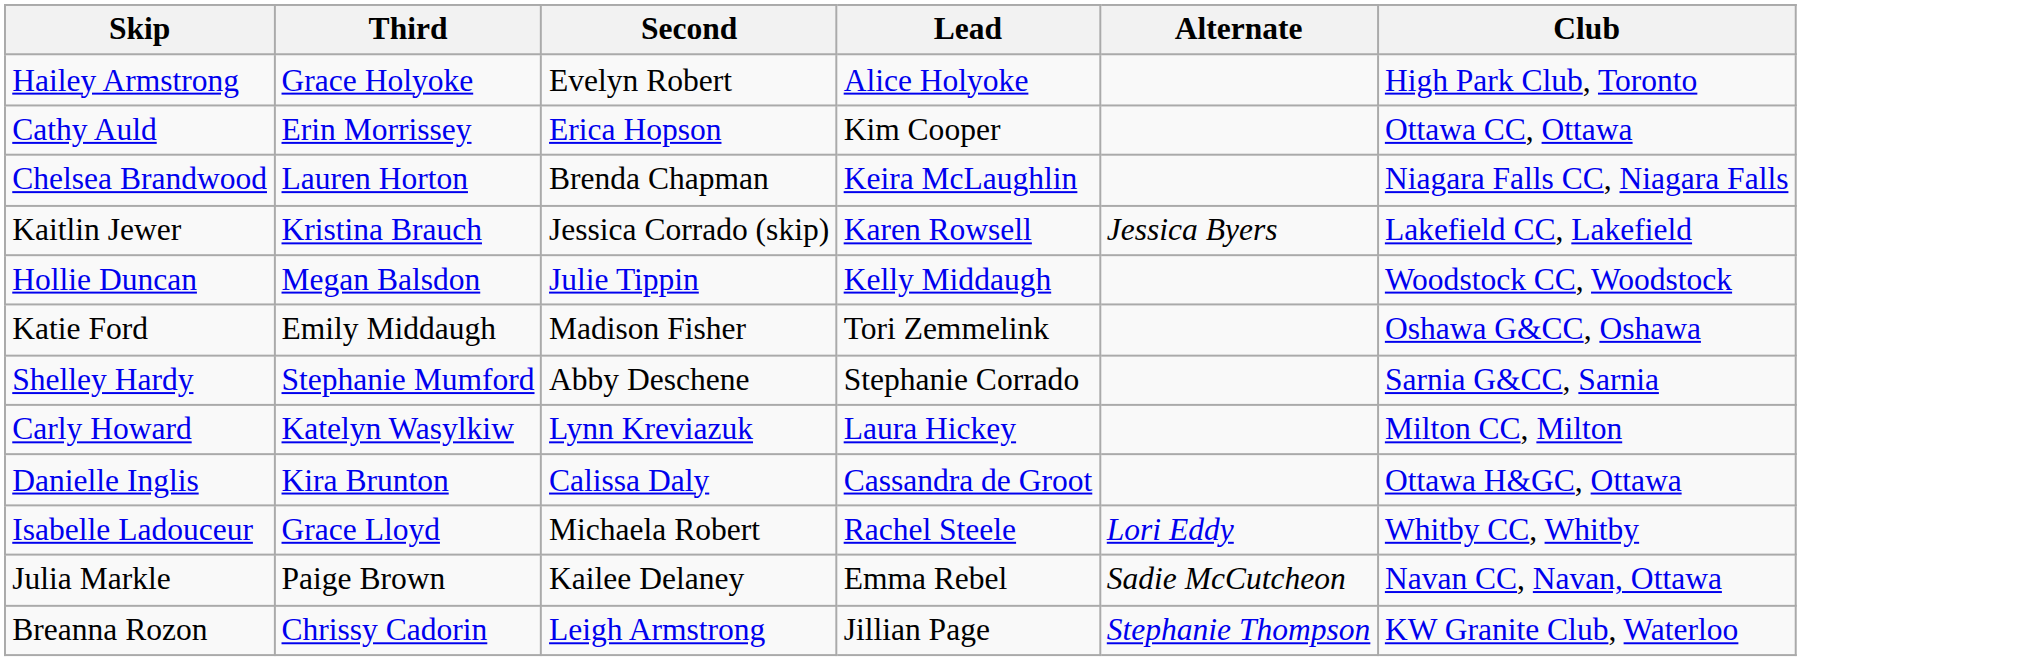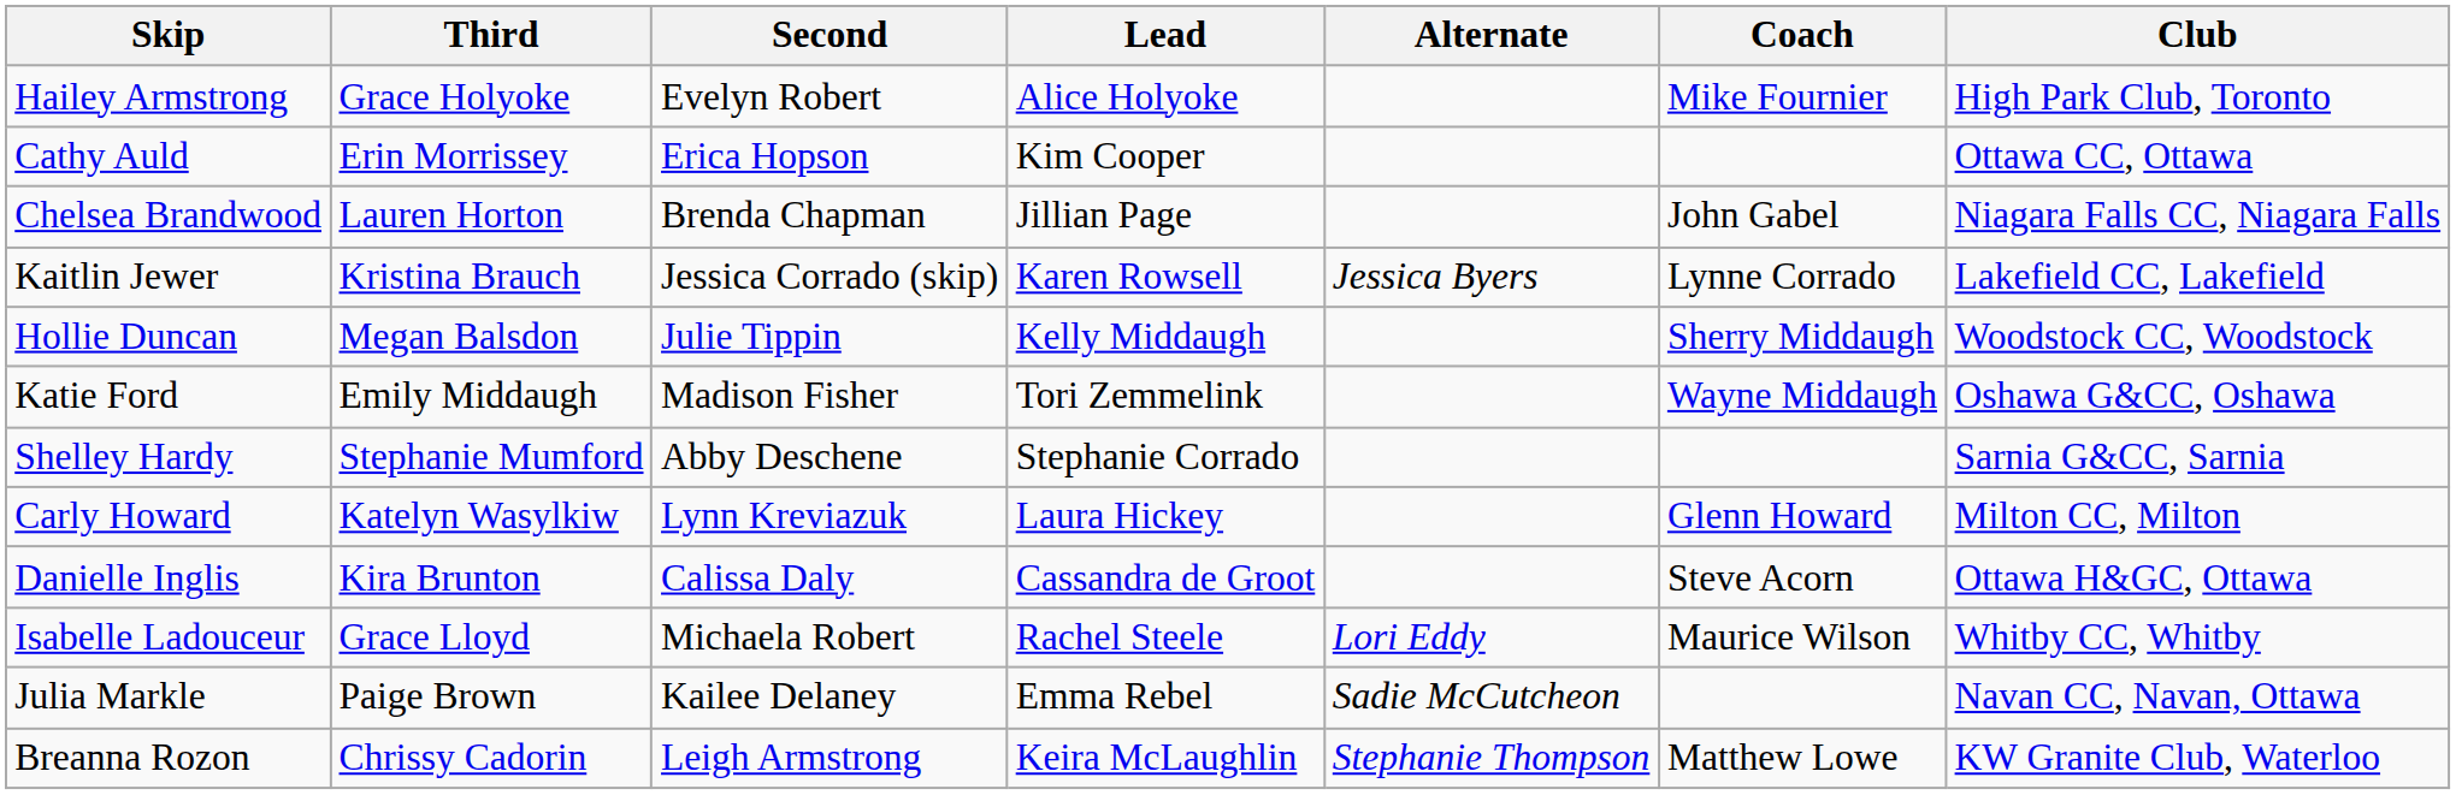 <table class="wikitable">
 <tr>
 <th scope="col">Skip</th>
 <th scope="col">Third</th>
 <th scope="col">Second</th>
 <th scope="col">Lead</th>
 <th scope="col">Alternate</th>
+<th scope="col">Coach</th>
 <th scope="col">Club</th>
 </tr>
 <tr>
 <td><a href='#'>Hailey Armstrong</a></td>
 <td><a href='#'>Grace Holyoke</a></td>
 <td>Evelyn Robert</td>
 <td><a href='#'>Alice Holyoke</a></td>
 <td></td>
+<td><a href='#'>Mike Fournier</a></td>
 <td><a href='#'>High Park Club</a>, <a href='#'>Toronto</a></td>
 </tr>
 <tr>
 <td><a href='#'>Cathy Auld</a></td>
 <td><a href='#'>Erin Morrissey</a></td>
 <td><a href='#'>Erica Hopson</a></td>
 <td>Kim Cooper</td>
 <td></td>
+<td></td>
 <td><a href='#'>Ottawa CC</a>, <a href='#'>Ottawa</a></td>
 </tr>
 <tr>
 <td><a href='#'>Chelsea Brandwood</a></td>
 <td><a href='#'>Lauren Horton</a></td>
 <td>Brenda Chapman</td>
-<td><a href='#'>Keira McLaughlin</a></td>
+<td>Jillian Page</td>
 <td></td>
+<td>John Gabel</td>
 <td><a href='#'>Niagara Falls CC</a>, <a href='#'>Niagara Falls</a></td>
 </tr>
 <tr>
 <td>Kaitlin Jewer</td>
 <td><a href='#'>Kristina Brauch</a></td>
 <td>Jessica Corrado (skip)</td>
 <td><a href='#'>Karen Rowsell</a></td>
 <td><em>Jessica Byers</em></td>
+<td>Lynne Corrado</td>
 <td><a href='#'>Lakefield CC</a>, <a href='#'>Lakefield</a></td>
 </tr>
 <tr>
 <td><a href='#'>Hollie Duncan</a></td>
 <td><a href='#'>Megan Balsdon</a></td>
 <td><a href='#'>Julie Tippin</a></td>
 <td><a href='#'>Kelly Middaugh</a></td>
 <td></td>
+<td><a href='#'>Sherry Middaugh</a></td>
 <td><a href='#'>Woodstock CC</a>, <a href='#'>Woodstock</a></td>
 </tr>
 <tr>
 <td>Katie Ford</td>
 <td>Emily Middaugh</td>
 <td>Madison Fisher</td>
 <td>Tori Zemmelink</td>
 <td></td>
+<td><a href='#'>Wayne Middaugh</a></td>
 <td><a href='#'>Oshawa G&CC</a>, <a href='#'>Oshawa</a></td>
 </tr>
 <tr>
 <td><a href='#'>Shelley Hardy</a></td>
 <td><a href='#'>Stephanie Mumford</a></td>
 <td>Abby Deschene</td>
 <td>Stephanie Corrado</td>
+<td></td>
 <td></td>
 <td><a href='#'>Sarnia G&CC</a>, <a href='#'>Sarnia</a></td>
 </tr>
 <tr>
 <td><a href='#'>Carly Howard</a></td>
 <td><a href='#'>Katelyn Wasylkiw</a></td>
 <td><a href='#'>Lynn Kreviazuk</a></td>
 <td><a href='#'>Laura Hickey</a></td>
 <td></td>
+<td><a href='#'>Glenn Howard</a></td>
 <td><a href='#'>Milton CC</a>, <a href='#'>Milton</a></td>
 </tr>
 <tr>
 <td><a href='#'>Danielle Inglis</a></td>
 <td><a href='#'>Kira Brunton</a></td>
 <td><a href='#'>Calissa Daly</a></td>
 <td><a href='#'>Cassandra de Groot</a></td>
 <td></td>
+<td>Steve Acorn</td>
 <td><a href='#'>Ottawa H&GC</a>, <a href='#'>Ottawa</a></td>
 </tr>
 <tr>
 <td><a href='#'>Isabelle Ladouceur</a></td>
 <td><a href='#'>Grace Lloyd</a></td>
 <td>Michaela Robert</td>
 <td><a href='#'>Rachel Steele</a></td>
 <td><em><a href='#'>Lori Eddy</a></em></td>
+<td>Maurice Wilson</td>
 <td><a href='#'>Whitby CC</a>, <a href='#'>Whitby</a></td>
 </tr>
 <tr>
 <td>Julia Markle</td>
 <td>Paige Brown</td>
 <td>Kailee Delaney</td>
 <td>Emma Rebel</td>
 <td><em>Sadie McCutcheon</em></td>
+<td></td>
 <td><a href='#'>Navan CC</a>, <a href='#'>Navan, Ottawa</a></td>
 </tr>
 <tr>
 <td>Breanna Rozon</td>
 <td><a href='#'>Chrissy Cadorin</a></td>
 <td><a href='#'>Leigh Armstrong</a></td>
-<td>Jillian Page</td>
+<td><a href='#'>Keira McLaughlin</a></td>
 <td><em><a href='#'>Stephanie Thompson</a></em></td>
+<td>Matthew Lowe</td>
 <td><a href='#'>KW Granite Club</a>, <a href='#'>Waterloo</a></td>
 </tr>
 </table>
